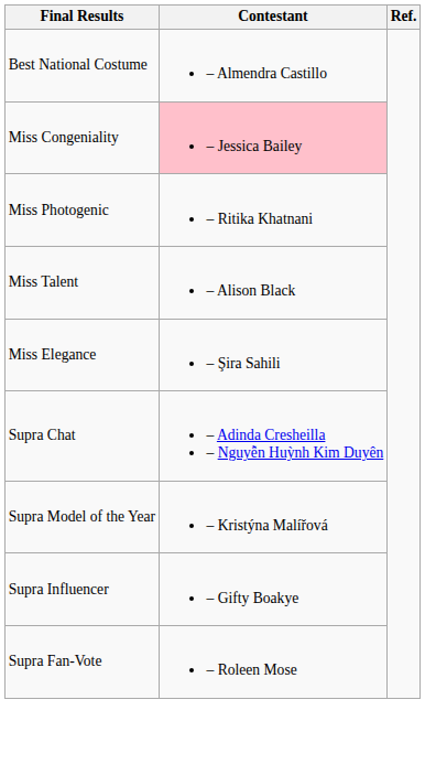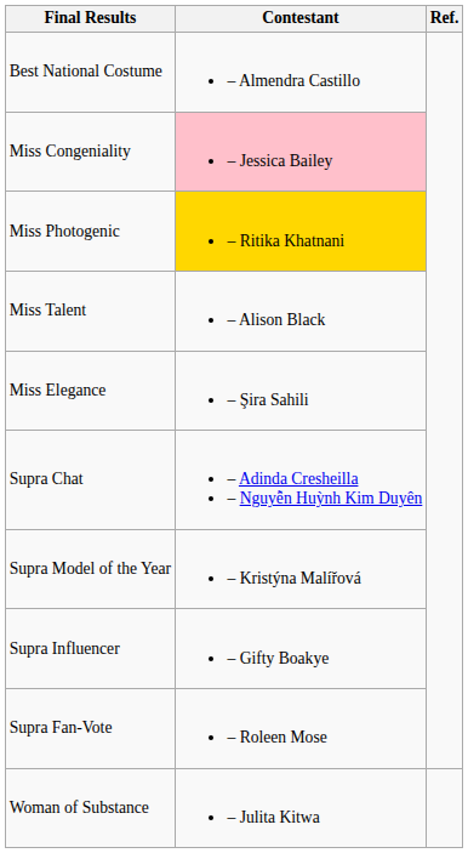 <table class="wikitable" style="font-size: 85%;">
 <tr>
 <th>Final Results</th>
 <th>Contestant</th>
 <th>Ref.</th>
 </tr>
 <tr>
 <td>Best National Costume</td>
 <td><br><ul><li> – Almendra Castillo</li></ul></td>
 <td rowspan="9"></td>
 </tr>
 <tr>
 <td>Miss Congeniality</td>
 <td style="background: pink;"><br><ul><li> – Jessica Bailey</li></ul></td>
 </tr>
 <tr>
 <td>Miss Photogenic</td>
-<td><br><ul><li> – Ritika Khatnani</li></ul></td>
+<td style="background: gold;"><br><ul><li> – Ritika Khatnani</li></ul></td>
 </tr>
 <tr>
 <td>Miss Talent</td>
 <td><br><ul><li> – Alison Black</li></ul></td>
 </tr>
 <tr>
 <td>Miss Elegance</td>
 <td><br><ul><li> – Şira Sahili</li></ul></td>
 </tr>
 <tr>
 <td>Supra Chat</td>
 <td><br><ul><li> – <a href='#'>Adinda Cresheilla</a></li><li> – <a href='#'>Nguyễn Huỳnh Kim Duyên</a></li></ul></td>
 </tr>
 <tr>
 <td>Supra Model of the Year</td>
 <td><br><ul><li> – Kristýna Malířová</li></ul></td>
 </tr>
 <tr>
 <td>Supra Influencer</td>
 <td><br><ul><li> – Gifty Boakye</li></ul></td>
 </tr>
 <tr>
 <td>Supra Fan-Vote</td>
 <td><br><ul><li> – Roleen Mose</li></ul></td>
 </tr>
+<tr>
+<td>Woman of Substance</td>
+<td><br><ul><li> – Julita Kitwa</li></ul></td>
+<td></td>
+</tr>
 </table>
